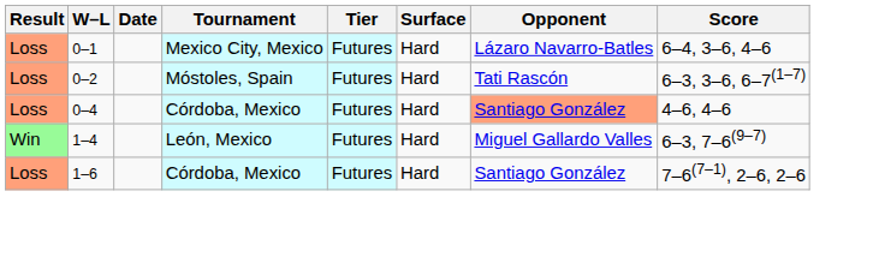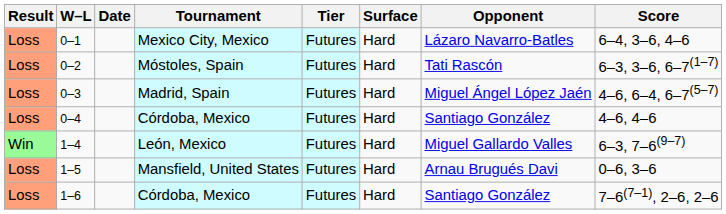 <table class="sortable wikitable">
 <tr>
 <th>Result</th>
 <th class="unsortable">W–L</th>
 <th>Date</th>
 <th>Tournament</th>
 <th>Tier</th>
 <th>Surface</th>
 <th>Opponent</th>
 <th class="unsortable">Score</th>
 </tr>
 <tr>
 <td bgcolor=ffa07a>Loss</td>
 <td><small>0–1</small></td>
 <td></td>
 <td bgcolor=cffcff>Mexico City, Mexico</td>
 <td bgcolor=cffcff>Futures</td>
 <td>Hard</td>
 <td> <a href='#'>Lázaro Navarro-Batles</a></td>
 <td>6–4, 3–6, 4–6</td>
 </tr>
 <tr>
 <td bgcolor=ffa07a>Loss</td>
 <td><small>0–2</small></td>
 <td></td>
 <td bgcolor=cffcff>Móstoles, Spain</td>
 <td bgcolor=cffcff>Futures</td>
 <td>Hard</td>
 <td> <a href='#'>Tati Rascón</a></td>
 <td>6–3, 3–6, 6–7<sup>(1–7)</sup></td>
 </tr>
 <tr>
 <td bgcolor=ffa07a>Loss</td>
+<td><small>0–3</small></td>
+<td></td>
+<td bgcolor=cffcff>Madrid, Spain</td>
+<td bgcolor=cffcff>Futures</td>
+<td>Hard</td>
+<td> <a href='#'>Miguel Ángel López Jaén</a></td>
+<td>4–6, 6–4, 6–7<sup>(5–7)</sup></td>
+</tr>
+<tr>
+<td bgcolor=ffa07a>Loss</td>
 <td><small>0–4</small></td>
 <td></td>
 <td bgcolor=cffcff>Córdoba, Mexico</td>
 <td bgcolor=cffcff>Futures</td>
 <td>Hard</td>
-<td style="background: lightsalmon;"> <a href='#'>Santiago González</a></td>
+<td> <a href='#'>Santiago González</a></td>
 <td>4–6, 4–6</td>
 </tr>
 <tr>
 <td bgcolor=98fb98>Win</td>
 <td><small>1–4</small></td>
 <td></td>
 <td bgcolor=cffcff>León, Mexico</td>
 <td bgcolor=cffcff>Futures</td>
 <td>Hard</td>
 <td> <a href='#'>Miguel Gallardo Valles</a></td>
 <td>6–3, 7–6<sup>(9–7)</sup></td>
 </tr>
 <tr>
 <td bgcolor=ffa07a>Loss</td>
+<td><small>1–5</small></td>
+<td></td>
+<td bgcolor=cffcff>Mansfield, United States</td>
+<td bgcolor=cffcff>Futures</td>
+<td>Hard</td>
+<td> <a href='#'>Arnau Brugués Davi</a></td>
+<td>0–6, 3–6</td>
+</tr>
+<tr>
+<td bgcolor=ffa07a>Loss</td>
 <td><small>1–6</small></td>
 <td></td>
 <td bgcolor=cffcff>Córdoba, Mexico</td>
 <td bgcolor=cffcff>Futures</td>
 <td>Hard</td>
 <td> <a href='#'>Santiago González</a></td>
 <td>7–6<sup>(7–1)</sup>, 2–6, 2–6</td>
 </tr>
 </table>
